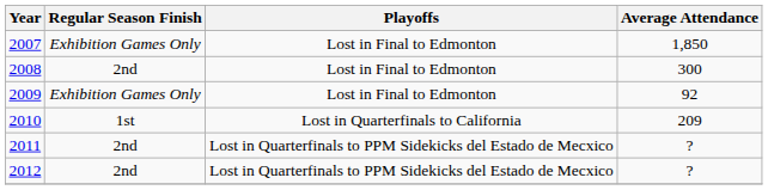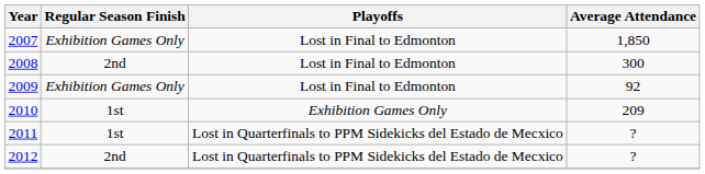 <table class="wikitable" style="text-align:center;">
 <tr>
 <th>Year</th>
 <th>Regular Season Finish</th>
 <th>Playoffs</th>
 <th>Average Attendance</th>
 </tr>
 <tr>
 <td><a href='#'>2007</a></td>
 <td><em>Exhibition Games Only</em></td>
 <td>Lost in Final to Edmonton</td>
 <td>1,850</td>
 </tr>
 <tr>
 <td><a href='#'>2008</a></td>
 <td>2nd</td>
 <td>Lost in Final to Edmonton</td>
 <td>300</td>
 </tr>
 <tr>
 <td><a href='#'>2009</a></td>
 <td><em>Exhibition Games Only</em></td>
 <td>Lost in Final to Edmonton</td>
 <td>92</td>
 </tr>
 <tr>
 <td><a href='#'>2010</a></td>
 <td>1st</td>
-<td>Lost in Quarterfinals to California</td>
+<td><em>Exhibition Games Only</em></td>
 <td>209</td>
 </tr>
 <tr>
 <td><a href='#'>2011</a></td>
-<td>2nd</td>
+<td>1st</td>
 <td>Lost in Quarterfinals to PPM Sidekicks del Estado de Mecxico</td>
 <td>?</td>
 </tr>
 <tr>
 <td><a href='#'>2012</a></td>
 <td>2nd</td>
 <td>Lost in Quarterfinals to PPM Sidekicks del Estado de Mecxico</td>
 <td>?</td>
 </tr>
 <tr>
 </tr>
 </table>
